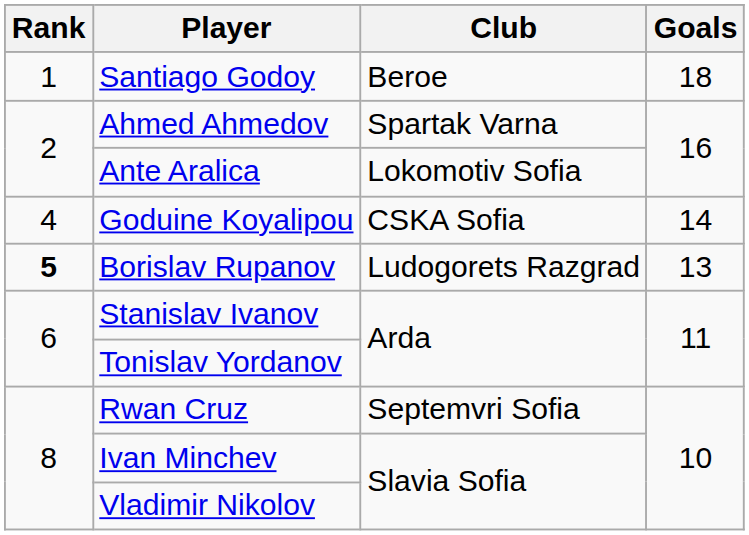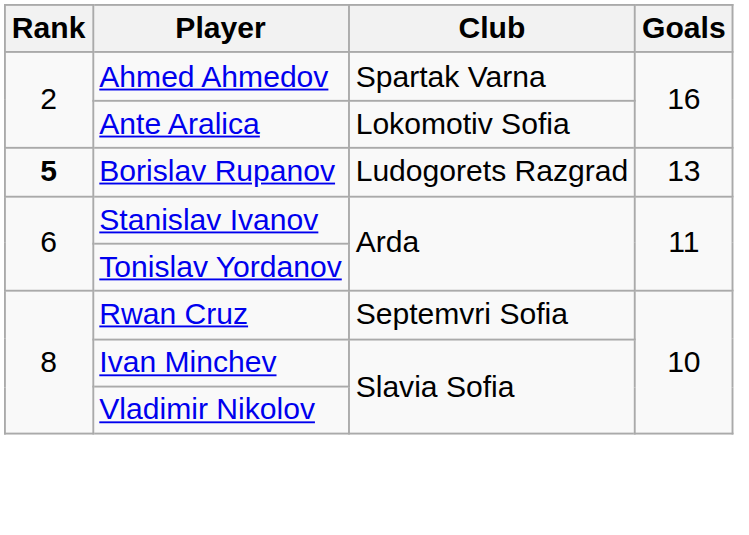 <table class="wikitable" style="text-align:center">
 <tr>
 <th>Rank</th>
 <th>Player</th>
 <th>Club</th>
 <th>Goals</th>
-</tr>
-<tr>
-<td>1</td>
-<td align="left"> <a href='#'>Santiago Godoy</a></td>
-<td align="left">Beroe</td>
-<td>18</td>
 </tr>
 <tr>
 <td rowspan=2>2</td>
 <td align="left"> <a href='#'>Ahmed Ahmedov</a></td>
 <td align="left">Spartak Varna</td>
 <td rowspan=2>16</td>
 </tr>
 <tr>
 <td align="left"> <a href='#'>Ante Aralica</a></td>
 <td align="left">Lokomotiv Sofia</td>
-</tr>
-<tr>
-<td>4</td>
-<td align="left"> <a href='#'>Goduine Koyalipou</a></td>
-<td align="left">CSKA Sofia</td>
-<td>14</td>
 </tr>
 <tr>
 <td><strong>5</strong></td>
 <td align="left"> <a href='#'>Borislav Rupanov</a></td>
 <td align="left">Ludogorets Razgrad</td>
 <td>13</td>
 </tr>
 <tr>
 <td rowspan=2>6</td>
 <td align="left"> <a href='#'>Stanislav Ivanov</a></td>
 <td rowspan=2; align="left">Arda</td>
 <td rowspan=2>11</td>
 </tr>
 <tr>
 <td align="left"> <a href='#'>Tonislav Yordanov</a></td>
 </tr>
 <tr>
 <td rowspan=3>8</td>
 <td align="left"> <a href='#'>Rwan Cruz</a></td>
 <td align="left">Septemvri Sofia</td>
 <td rowspan=3>10</td>
 </tr>
 <tr>
 <td align="left"> <a href='#'>Ivan Minchev</a></td>
 <td rowspan=2; align="left">Slavia Sofia</td>
 </tr>
 <tr>
 <td align="left"> <a href='#'>Vladimir Nikolov</a></td>
 </tr>
 </table>
